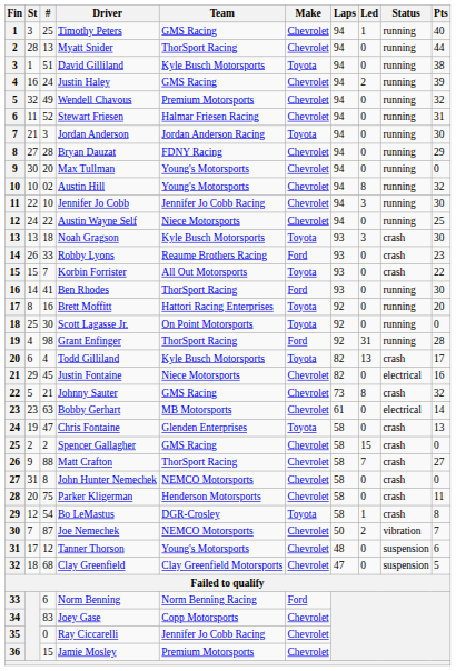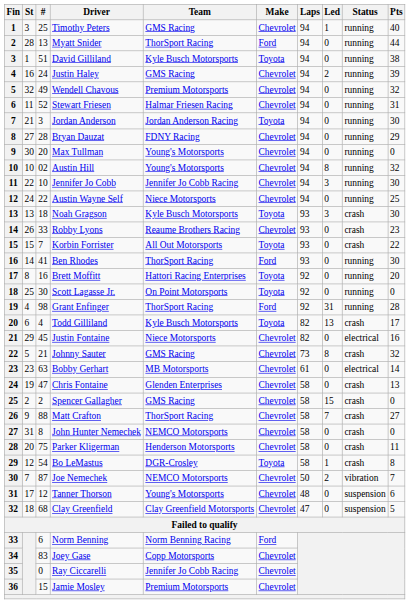 <table class="wikitable" style="font-size:95%">
 <tr>
 <th>Fin</th>
 <th>St</th>
 <th>#</th>
 <th>Driver</th>
 <th>Team</th>
 <th>Make</th>
 <th>Laps</th>
 <th>Led</th>
 <th>Status</th>
 <th>Pts</th>
 </tr>
 <tr>
 <th>1</th>
 <td>3</td>
 <td>25</td>
 <td><a href='#'>Timothy Peters</a></td>
 <td><a href='#'>GMS Racing</a></td>
 <td><a href='#'>Chevrolet</a></td>
 <td>94</td>
 <td>1</td>
 <td>running</td>
 <td>40</td>
 </tr>
 <tr>
 <th>2</th>
 <td>28</td>
 <td>13</td>
 <td><a href='#'>Myatt Snider</a></td>
 <td><a href='#'>ThorSport Racing</a></td>
-<td><a href='#'>Chevrolet</a></td>
+<td><a href='#'>Ford</a></td>
 <td>94</td>
 <td>0</td>
 <td>running</td>
 <td>44</td>
 </tr>
 <tr>
 <th>3</th>
 <td>1</td>
 <td>51</td>
 <td><a href='#'>David Gilliland</a></td>
 <td><a href='#'>Kyle Busch Motorsports</a></td>
 <td><a href='#'>Toyota</a></td>
 <td>94</td>
 <td>0</td>
 <td>running</td>
 <td>38</td>
 </tr>
 <tr>
 <th>4</th>
 <td>16</td>
 <td>24</td>
 <td><a href='#'>Justin Haley</a></td>
 <td><a href='#'>GMS Racing</a></td>
 <td><a href='#'>Chevrolet</a></td>
 <td>94</td>
 <td>2</td>
 <td>running</td>
 <td>39</td>
 </tr>
 <tr>
 <th>5</th>
 <td>32</td>
 <td>49</td>
 <td><a href='#'>Wendell Chavous</a></td>
 <td><a href='#'>Premium Motorsports</a></td>
 <td><a href='#'>Chevrolet</a></td>
 <td>94</td>
 <td>0</td>
 <td>running</td>
 <td>32</td>
 </tr>
 <tr>
 <th>6</th>
 <td>11</td>
 <td>52</td>
 <td><a href='#'>Stewart Friesen</a></td>
 <td><a href='#'>Halmar Friesen Racing</a></td>
 <td><a href='#'>Chevrolet</a></td>
 <td>94</td>
 <td>0</td>
 <td>running</td>
 <td>31</td>
 </tr>
 <tr>
 <th>7</th>
 <td>21</td>
 <td>3</td>
 <td><a href='#'>Jordan Anderson</a></td>
 <td><a href='#'>Jordan Anderson Racing</a></td>
 <td><a href='#'>Toyota</a></td>
 <td>94</td>
 <td>0</td>
 <td>running</td>
 <td>30</td>
 </tr>
 <tr>
 <th>8</th>
 <td>27</td>
 <td>28</td>
 <td><a href='#'>Bryan Dauzat</a></td>
 <td><a href='#'>FDNY Racing</a></td>
 <td><a href='#'>Chevrolet</a></td>
 <td>94</td>
 <td>0</td>
 <td>running</td>
 <td>29</td>
 </tr>
 <tr>
 <th>9</th>
 <td>30</td>
 <td>20</td>
 <td><a href='#'>Max Tullman</a></td>
 <td><a href='#'>Young's Motorsports</a></td>
 <td><a href='#'>Chevrolet</a></td>
 <td>94</td>
 <td>0</td>
 <td>running</td>
 <td>0</td>
 </tr>
 <tr>
 <th>10</th>
 <td>10</td>
 <td>02</td>
 <td><a href='#'>Austin Hill</a></td>
 <td><a href='#'>Young's Motorsports</a></td>
 <td><a href='#'>Chevrolet</a></td>
 <td>94</td>
 <td>8</td>
 <td>running</td>
 <td>32</td>
 </tr>
 <tr>
 <th>11</th>
 <td>22</td>
 <td>10</td>
 <td><a href='#'>Jennifer Jo Cobb</a></td>
 <td><a href='#'>Jennifer Jo Cobb Racing</a></td>
 <td><a href='#'>Chevrolet</a></td>
 <td>94</td>
 <td>3</td>
 <td>running</td>
 <td>30</td>
 </tr>
 <tr>
 <th>12</th>
 <td>24</td>
 <td>22</td>
 <td><a href='#'>Austin Wayne Self</a></td>
 <td><a href='#'>Niece Motorsports</a></td>
 <td><a href='#'>Chevrolet</a></td>
 <td>94</td>
 <td>0</td>
 <td>running</td>
 <td>25</td>
 </tr>
 <tr>
 <th>13</th>
 <td>13</td>
 <td>18</td>
 <td><a href='#'>Noah Gragson</a></td>
 <td><a href='#'>Kyle Busch Motorsports</a></td>
 <td><a href='#'>Toyota</a></td>
 <td>93</td>
 <td>3</td>
 <td>crash</td>
 <td>30</td>
 </tr>
 <tr>
 <th>14</th>
 <td>26</td>
 <td>33</td>
 <td><a href='#'>Robby Lyons</a></td>
 <td><a href='#'>Reaume Brothers Racing</a></td>
-<td><a href='#'>Ford</a></td>
+<td><a href='#'>Chevrolet</a></td>
 <td>93</td>
 <td>0</td>
 <td>crash</td>
 <td>23</td>
 </tr>
 <tr>
 <th>15</th>
 <td>15</td>
 <td>7</td>
 <td><a href='#'>Korbin Forrister</a></td>
 <td><a href='#'>All Out Motorsports</a></td>
 <td><a href='#'>Toyota</a></td>
 <td>93</td>
 <td>0</td>
 <td>crash</td>
 <td>22</td>
 </tr>
 <tr>
 <th>16</th>
 <td>14</td>
 <td>41</td>
 <td><a href='#'>Ben Rhodes</a></td>
 <td><a href='#'>ThorSport Racing</a></td>
 <td><a href='#'>Ford</a></td>
 <td>93</td>
 <td>0</td>
 <td>running</td>
 <td>30</td>
 </tr>
 <tr>
 <th>17</th>
 <td>8</td>
 <td>16</td>
 <td><a href='#'>Brett Moffitt</a></td>
 <td><a href='#'>Hattori Racing Enterprises</a></td>
 <td><a href='#'>Toyota</a></td>
 <td>92</td>
 <td>0</td>
 <td>running</td>
 <td>20</td>
 </tr>
 <tr>
 <th>18</th>
 <td>25</td>
 <td>30</td>
 <td><a href='#'>Scott Lagasse Jr.</a></td>
 <td><a href='#'>On Point Motorsports</a></td>
 <td><a href='#'>Toyota</a></td>
 <td>92</td>
 <td>0</td>
 <td>running</td>
 <td>0</td>
 </tr>
 <tr>
 <th>19</th>
 <td>4</td>
 <td>98</td>
 <td><a href='#'>Grant Enfinger</a></td>
 <td><a href='#'>ThorSport Racing</a></td>
 <td><a href='#'>Ford</a></td>
 <td>92</td>
 <td>31</td>
 <td>running</td>
 <td>28</td>
 </tr>
 <tr>
 <th>20</th>
 <td>6</td>
 <td>4</td>
 <td><a href='#'>Todd Gilliland</a></td>
 <td><a href='#'>Kyle Busch Motorsports</a></td>
 <td><a href='#'>Toyota</a></td>
 <td>82</td>
 <td>13</td>
 <td>crash</td>
 <td>17</td>
 </tr>
 <tr>
 <th>21</th>
 <td>29</td>
 <td>45</td>
 <td><a href='#'>Justin Fontaine</a></td>
 <td><a href='#'>Niece Motorsports</a></td>
 <td><a href='#'>Chevrolet</a></td>
 <td>82</td>
 <td>0</td>
 <td>electrical</td>
 <td>16</td>
 </tr>
 <tr>
 <th>22</th>
 <td>5</td>
 <td>21</td>
 <td><a href='#'>Johnny Sauter</a></td>
 <td><a href='#'>GMS Racing</a></td>
 <td><a href='#'>Chevrolet</a></td>
 <td>73</td>
 <td>8</td>
 <td>crash</td>
 <td>32</td>
 </tr>
 <tr>
 <th>23</th>
 <td>23</td>
 <td>63</td>
 <td><a href='#'>Bobby Gerhart</a></td>
 <td><a href='#'>MB Motorsports</a></td>
 <td><a href='#'>Chevrolet</a></td>
 <td>61</td>
 <td>0</td>
 <td>electrical</td>
 <td>14</td>
 </tr>
 <tr>
 <th>24</th>
 <td>19</td>
 <td>47</td>
 <td><a href='#'>Chris Fontaine</a></td>
 <td><a href='#'>Glenden Enterprises</a></td>
-<td><a href='#'>Toyota</a></td>
+<td><a href='#'>Chevrolet</a></td>
 <td>58</td>
 <td>0</td>
 <td>crash</td>
 <td>13</td>
 </tr>
 <tr>
 <th>25</th>
 <td>2</td>
 <td>2</td>
 <td><a href='#'>Spencer Gallagher</a></td>
 <td><a href='#'>GMS Racing</a></td>
 <td><a href='#'>Chevrolet</a></td>
 <td>58</td>
 <td>15</td>
 <td>crash</td>
 <td>0</td>
 </tr>
 <tr>
 <th>26</th>
 <td>9</td>
 <td>88</td>
 <td><a href='#'>Matt Crafton</a></td>
 <td><a href='#'>ThorSport Racing</a></td>
 <td><a href='#'>Chevrolet</a></td>
 <td>58</td>
 <td>7</td>
 <td>crash</td>
 <td>27</td>
 </tr>
 <tr>
 <th>27</th>
 <td>31</td>
 <td>8</td>
 <td><a href='#'>John Hunter Nemechek</a></td>
 <td><a href='#'>NEMCO Motorsports</a></td>
 <td><a href='#'>Chevrolet</a></td>
 <td>58</td>
 <td>0</td>
 <td>crash</td>
 <td>0</td>
 </tr>
 <tr>
 <th>28</th>
 <td>20</td>
 <td>75</td>
 <td><a href='#'>Parker Kligerman</a></td>
 <td><a href='#'>Henderson Motorsports</a></td>
 <td><a href='#'>Chevrolet</a></td>
 <td>58</td>
 <td>0</td>
 <td>crash</td>
 <td>11</td>
 </tr>
 <tr>
 <th>29</th>
 <td>12</td>
 <td>54</td>
 <td><a href='#'>Bo LeMastus</a></td>
 <td><a href='#'>DGR-Crosley</a></td>
 <td><a href='#'>Toyota</a></td>
 <td>58</td>
 <td>1</td>
 <td>crash</td>
 <td>8</td>
 </tr>
 <tr>
 <th>30</th>
 <td>7</td>
 <td>87</td>
 <td><a href='#'>Joe Nemechek</a></td>
 <td><a href='#'>NEMCO Motorsports</a></td>
 <td><a href='#'>Chevrolet</a></td>
 <td>50</td>
 <td>2</td>
 <td>vibration</td>
 <td>7</td>
 </tr>
 <tr>
 <th>31</th>
 <td>17</td>
 <td>12</td>
 <td><a href='#'>Tanner Thorson</a></td>
 <td><a href='#'>Young's Motorsports</a></td>
 <td><a href='#'>Chevrolet</a></td>
 <td>48</td>
 <td>0</td>
 <td>suspension</td>
 <td>6</td>
 </tr>
 <tr>
 <th>32</th>
 <td>18</td>
 <td>68</td>
 <td><a href='#'>Clay Greenfield</a></td>
 <td><a href='#'>Clay Greenfield Motorsports</a></td>
 <td><a href='#'>Chevrolet</a></td>
 <td>47</td>
 <td>0</td>
 <td>suspension</td>
 <td>5</td>
 </tr>
 <tr>
 <th colspan="10">Failed to qualify</th>
 </tr>
 <tr>
 <th>33</th>
 <th rowspan="4"></th>
 <td>6</td>
 <td><a href='#'>Norm Benning</a></td>
 <td><a href='#'>Norm Benning Racing</a></td>
 <td><a href='#'>Ford</a></td>
 <th colspan="4" rowspan="4"></th>
 </tr>
 <tr>
 <th>34</th>
 <td>83</td>
 <td><a href='#'>Joey Gase</a></td>
 <td><a href='#'>Copp Motorsports</a></td>
 <td><a href='#'>Chevrolet</a></td>
 </tr>
 <tr>
 <th>35</th>
 <td>0</td>
 <td><a href='#'>Ray Ciccarelli</a></td>
 <td><a href='#'>Jennifer Jo Cobb Racing</a></td>
 <td><a href='#'>Chevrolet</a></td>
 </tr>
 <tr>
 <th>36</th>
 <td>15</td>
 <td><a href='#'>Jamie Mosley</a></td>
 <td><a href='#'>Premium Motorsports</a></td>
 <td><a href='#'>Chevrolet</a></td>
 </tr>
 <tr>
 <th colspan="10"></th>
 </tr>
 </table>
